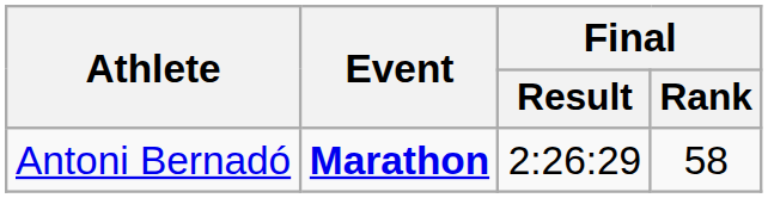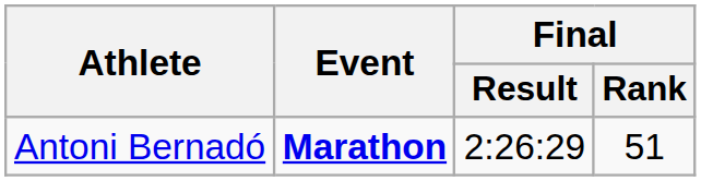 <table class=wikitable style="font-size:90%">
 <tr>
 <th rowspan="2">Athlete</th>
 <th rowspan="2">Event</th>
 <th colspan="2">Final</th>
 </tr>
 <tr style="font-size:95%">
 <th>Result</th>
 <th>Rank</th>
 </tr>
 <tr align=center>
 <td align=left><a href='#'>Antoni Bernadó</a></td>
 <td align=left><strong><a href='#'>Marathon</a></strong></td>
 <td>2:26:29</td>
-<td>58</td>
+<td>51</td>
 </tr>
 </table>
